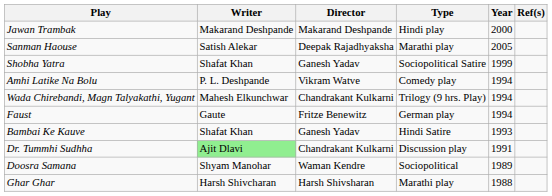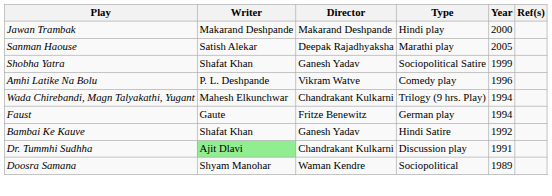 <table class="wikitable sortable">
 <tr>
 <th>Play</th>
 <th>Writer</th>
 <th>Director</th>
 <th>Type</th>
 <th>Year</th>
 <th class="unsortable">Ref(s)</th>
 </tr>
 <tr>
 <td><em>Jawan Trambak</em></td>
 <td>Makarand Deshpande</td>
 <td>Makarand Deshpande</td>
 <td>Hindi play</td>
 <td>2000</td>
 <td></td>
 </tr>
 <tr>
 <td><em>Sanman Haouse</em></td>
 <td>Satish Alekar</td>
 <td>Deepak Rajadhyaksha</td>
 <td>Marathi play</td>
 <td>2005</td>
 <td></td>
 </tr>
 <tr>
 <td><em>Shobha Yatra</em></td>
 <td>Shafat Khan</td>
 <td>Ganesh Yadav</td>
 <td>Sociopolitical Satire</td>
 <td>1999</td>
 <td></td>
 </tr>
 <tr>
 <td><em>Amhi Latike Na Bolu</em></td>
 <td>P. L. Deshpande</td>
 <td>Vikram Watve</td>
 <td>Comedy play</td>
-<td>1994</td>
+<td>1996</td>
 <td></td>
 </tr>
 <tr>
 <td><em>Wada Chirebandi, Magn Talyakathi, Yugant</em></td>
 <td>Mahesh Elkunchwar</td>
 <td>Chandrakant Kulkarni</td>
 <td>Trilogy (9 hrs. Play)</td>
 <td>1994</td>
 <td></td>
 </tr>
 <tr>
 <td><em>Faust</em></td>
 <td>Gaute</td>
 <td>Fritze Benewitz</td>
 <td>German play</td>
 <td>1994</td>
 <td></td>
 </tr>
 <tr>
 <td><em>Bambai Ke Kauve</em></td>
 <td>Shafat Khan</td>
 <td>Ganesh Yadav</td>
 <td>Hindi Satire</td>
-<td>1993</td>
+<td>1992</td>
 <td></td>
 </tr>
 <tr>
 <td><em>Dr. Tummhi Sudhha</em></td>
 <td style="background: lightgreen;">Ajit Dlavi</td>
 <td>Chandrakant Kulkarni</td>
 <td>Discussion play</td>
 <td>1991</td>
 <td></td>
 </tr>
 <tr>
 <td><em>Doosra Samana</em></td>
 <td>Shyam Manohar</td>
 <td>Waman Kendre</td>
 <td>Sociopolitical</td>
 <td>1989</td>
 <td></td>
 </tr>
-<tr>
-<td><em>Ghar Ghar</em></td>
-<td>Harsh Shivcharan</td>
-<td>Harsh Shivsharan</td>
-<td>Marathi play</td>
-<td>1988</td>
-<td></td>
-</tr>
 </table>
